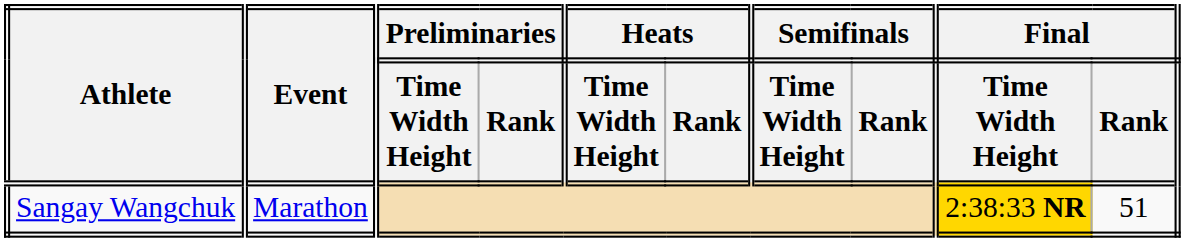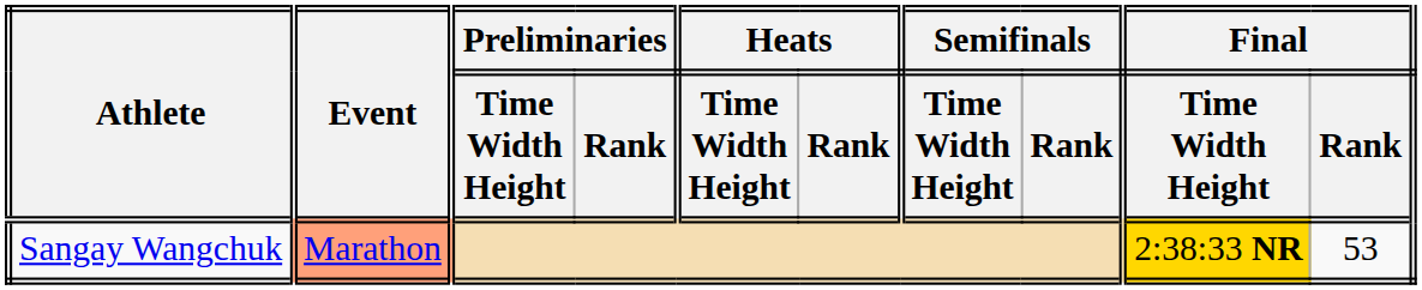 <table class=wikitable style="font-size:90%; border: double;">
 <tr>
 <th rowspan="2" style="border-right:double">Athlete</th>
 <th rowspan="2" style="border-right:double">Event</th>
 <th colspan="2" style="border-right:double; border-bottom:double;">Preliminaries</th>
 <th colspan="2" style="border-right:double; border-bottom:double;">Heats</th>
 <th colspan="2" style="border-right:double; border-bottom:double;">Semifinals</th>
 <th colspan="2" style="border-right:double; border-bottom:double;">Final</th>
 </tr>
 <tr>
 <th>Time<br>Width<br>Height</th>
 <th style="border-right:double">Rank</th>
 <th>Time<br>Width<br>Height</th>
 <th style="border-right:double">Rank</th>
 <th>Time<br>Width<br>Height</th>
 <th style="border-right:double">Rank</th>
 <th>Time<br>Width<br>Height</th>
 <th style="border-right:double">Rank</th>
 </tr>
 <tr style="border-top: double;">
 <td style="border-right:double"><a href='#'>Sangay Wangchuk</a></td>
-<td style="border-right:double"><a href='#'>Marathon</a></td>
+<td style="background: lightsalmon; border-right:double"><a href='#'>Marathon</a></td>
 <td style="border-right:double" colspan= 6 bgcolor="wheat"></td>
 <td align=center style="background: gold;">2:38:33 <strong>NR</strong></td>
-<td align=center>51</td>
+<td align=center>53</td>
 </tr>
 </table>
